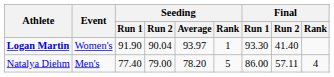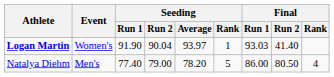 <table class=wikitable style=font-size:90%;text-align:center>
 <tr>
 <th rowspan=2>Athlete</th>
 <th rowspan=2>Event</th>
 <th colspan=4>Seeding</th>
 <th colspan=3>Final</th>
 </tr>
 <tr style=font-size:95%>
 <th>Run 1</th>
 <th>Run 2</th>
 <th>Average</th>
 <th>Rank</th>
 <th>Run 1</th>
 <th>Run 2</th>
 <th>Rank</th>
 </tr>
 <tr>
 <td align=left><strong><a href='#'>Logan Martin</a></strong></td>
 <td align=left><a href='#'>Women's</a></td>
 <td>91.90</td>
 <td>90.04</td>
 <td>93.97</td>
 <td>1</td>
-<td>93.30</td>
+<td>93.03</td>
 <td>41.40</td>
 <td></td>
 </tr>
 <tr>
 <td align=left><a href='#'>Natalya Diehm</a></td>
 <td align=left><a href='#'>Men's</a></td>
 <td>77.40</td>
 <td>79.00</td>
 <td>78.20</td>
 <td>5</td>
 <td>86.00</td>
-<td>57.11</td>
+<td>80.50</td>
 <td>4</td>
 </tr>
 </table>
